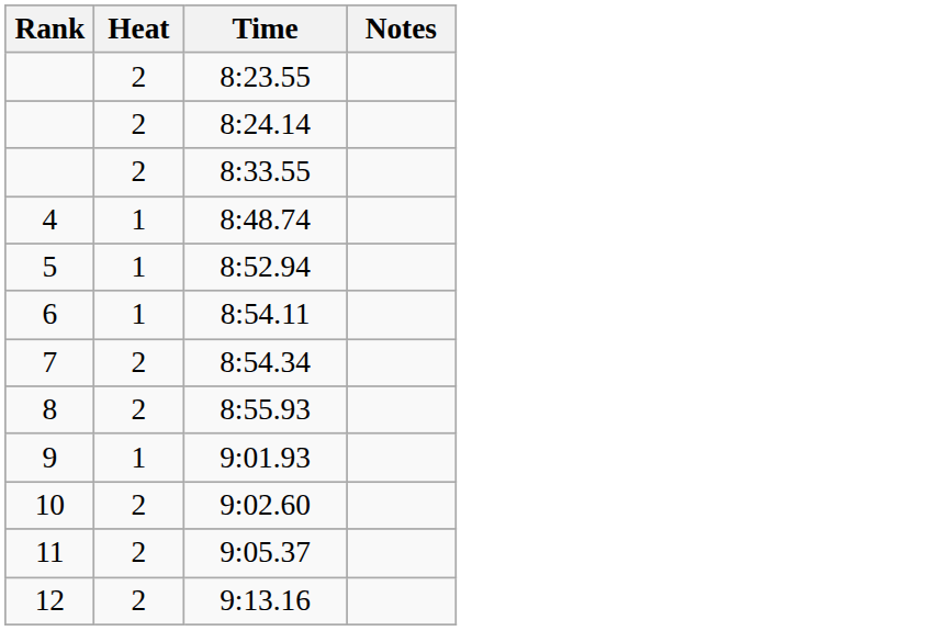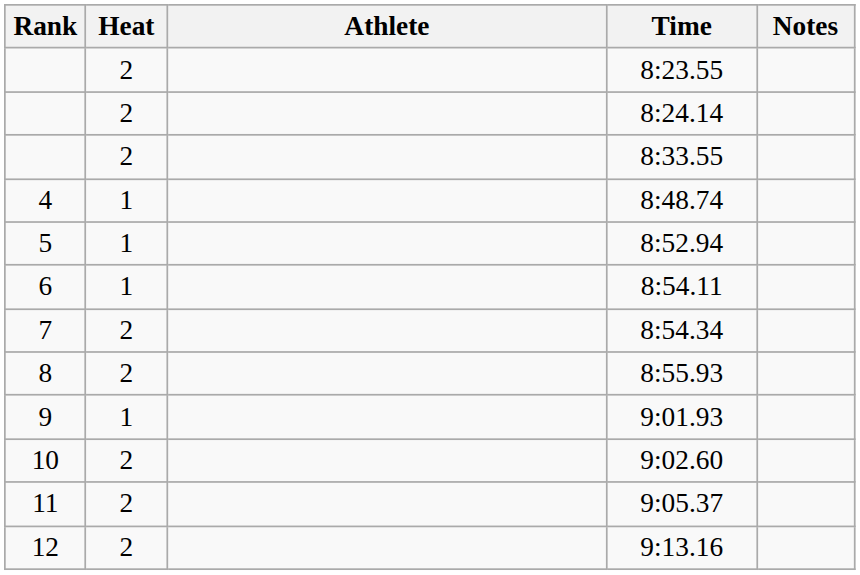 <table class="wikitable" style="text-align:center">
 <tr>
 <th width=40>Rank</th>
 <th width=40>Heat</th>
+<th width=250>Athlete</th>
 <th width=80>Time</th>
 <th width=50>Notes</th>
 </tr>
 <tr>
 <td></td>
 <td>2</td>
+<td align=left></td>
 <td>8:23.55</td>
 <td></td>
 </tr>
 <tr>
 <td></td>
 <td>2</td>
+<td align=left></td>
 <td>8:24.14</td>
 <td></td>
 </tr>
 <tr>
 <td></td>
 <td>2</td>
+<td align=left></td>
 <td>8:33.55</td>
 <td></td>
 </tr>
 <tr>
 <td>4</td>
 <td>1</td>
+<td align=left></td>
 <td>8:48.74</td>
 <td></td>
 </tr>
 <tr>
 <td>5</td>
 <td>1</td>
+<td align=left></td>
 <td>8:52.94</td>
 <td></td>
 </tr>
 <tr>
 <td>6</td>
 <td>1</td>
+<td align=left></td>
 <td>8:54.11</td>
 <td></td>
 </tr>
 <tr>
 <td>7</td>
 <td>2</td>
+<td align=left></td>
 <td>8:54.34</td>
 <td></td>
 </tr>
 <tr>
 <td>8</td>
 <td>2</td>
+<td align=left></td>
 <td>8:55.93</td>
 <td></td>
 </tr>
 <tr>
 <td>9</td>
 <td>1</td>
+<td align=left></td>
 <td>9:01.93</td>
 <td></td>
 </tr>
 <tr>
 <td>10</td>
 <td>2</td>
+<td align=left></td>
 <td>9:02.60</td>
 <td></td>
 </tr>
 <tr>
 <td>11</td>
 <td>2</td>
+<td align=left></td>
 <td>9:05.37</td>
 <td></td>
 </tr>
 <tr>
 <td>12</td>
 <td>2</td>
+<td align=left></td>
 <td>9:13.16</td>
 <td></td>
 </tr>
 </table>
